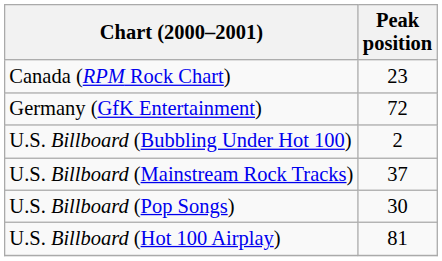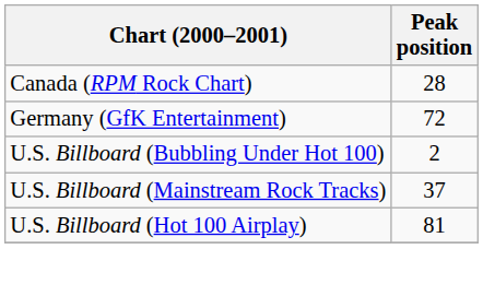 <table class="wikitable sortable">
 <tr>
 <th>Chart (2000–2001)</th>
 <th>Peak<br>position</th>
 </tr>
 <tr>
 <td>Canada (<a href='#'><em>RPM</em> Rock Chart</a>)</td>
-<td align="center">23</td>
+<td align="center">28</td>
 </tr>
 <tr>
 <td>Germany (<a href='#'>GfK Entertainment</a>)</td>
 <td align="center">72</td>
 </tr>
 <tr>
 <td>U.S. <em>Billboard</em> (<a href='#'>Bubbling Under Hot 100</a>)</td>
 <td align="center">2</td>
 </tr>
 <tr>
 <td>U.S. <em>Billboard</em> (<a href='#'>Mainstream Rock Tracks</a>)</td>
 <td align="center">37</td>
 </tr>
 <tr>
-<td>U.S. <em>Billboard</em> (<a href='#'>Pop Songs</a>)</td>
-<td align="center">30</td>
-</tr>
-<tr>
 <td>U.S. <em>Billboard</em> (<a href='#'>Hot 100 Airplay</a>)</td>
 <td align="center">81</td>
 </tr>
 <tr>
 </tr>
 </table>
